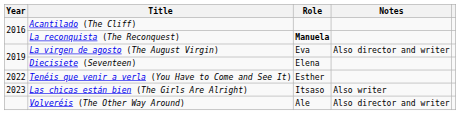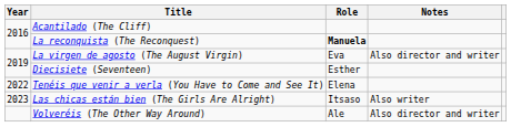 <table class="wikitable sortable">
 <tr>
 <th>Year</th>
 <th>Title</th>
 <th>Role</th>
 <th class="unsortable">Notes</th>
 <th></th>
 </tr>
 <tr>
 <td rowspan = "2" align = "center">2016</td>
 <td><em><a href='#'>Acantilado</a></em> (<em>The Cliff</em>)</td>
 <td></td>
 <td></td>
 <td align = "center"></td>
 </tr>
 <tr>
 <td><em><a href='#'>La reconquista</a></em> (<em>The Reconquest</em>)</td>
 <td><strong>Manuela</strong></td>
 <td></td>
 <td align = "center"></td>
 </tr>
 <tr>
 <td rowspan = "2" align = "center">2019</td>
 <td><em><a href='#'>La virgen de agosto</a></em> (<em>The August Virgin</em>)</td>
 <td>Eva</td>
 <td>Also director and writer</td>
 <td align = "center"></td>
 </tr>
 <tr>
 <td><em><a href='#'>Diecisiete</a></em> (<em>Seventeen</em>)</td>
-<td>Elena</td>
+<td>Esther</td>
 <td></td>
 <td align = "center"></td>
 </tr>
 <tr>
 <td align = "center">2022</td>
 <td><em><a href='#'>Tenéis que venir a verla</a></em> (<em>You Have to Come and See It</em>)</td>
-<td>Esther</td>
+<td>Elena</td>
 <td></td>
 <td align = "center"></td>
 </tr>
 <tr>
 <td align = "center">2023</td>
 <td><em><a href='#'>Las chicas están bien</a></em> (<em>The Girls Are Alright</em>)</td>
 <td>Itsaso</td>
 <td>Also writer</td>
 <td align =  "center"></td>
 </tr>
 <tr>
 <td></td>
 <td><em><a href='#'>Volveréis</a></em> (<em>The Other Way Around</em>)</td>
 <td>Ale</td>
 <td>Also director and writer</td>
 <td></td>
 </tr>
 </table>
